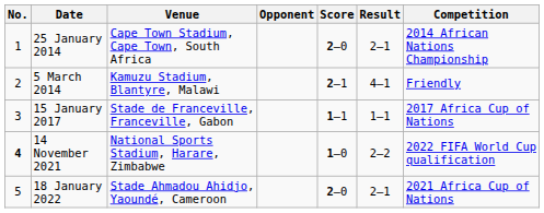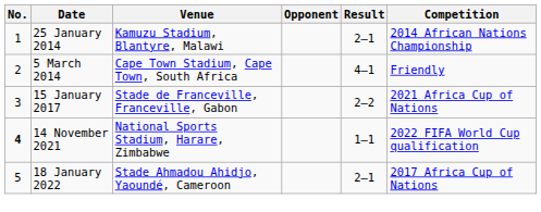 <table class="wikitable plainrowheaders sortable">
 <tr>
 <th>No.</th>
 <th>Date</th>
 <th>Venue</th>
 <th>Opponent</th>
-<th>Score</th>
 <th>Result</th>
 <th>Competition</th>
 </tr>
 <tr>
 <td align=center>1</td>
 <td>25 January 2014</td>
-<td><a href='#'>Cape Town Stadium</a>, <a href='#'>Cape Town</a>, South Africa</td>
+<td><a href='#'>Kamuzu Stadium</a>, <a href='#'>Blantyre</a>, Malawi</td>
 <td></td>
-<td align=center><strong>2</strong>–0</td>
 <td align=center>2–1</td>
 <td><a href='#'>2014 African Nations Championship</a></td>
 </tr>
 <tr>
 <td align=center>2</td>
 <td>5 March 2014</td>
-<td><a href='#'>Kamuzu Stadium</a>, <a href='#'>Blantyre</a>, Malawi</td>
+<td><a href='#'>Cape Town Stadium</a>, <a href='#'>Cape Town</a>, South Africa</td>
 <td></td>
-<td align=center><strong>2</strong>–1</td>
 <td align=center>4–1</td>
 <td><a href='#'>Friendly</a></td>
 </tr>
 <tr>
 <td align=center>3</td>
 <td>15 January 2017</td>
 <td><a href='#'>Stade de Franceville</a>, <a href='#'>Franceville</a>, Gabon</td>
 <td></td>
-<td align=center><strong>1</strong>–1</td>
-<td align=center>1–1</td>
-<td><a href='#'>2017 Africa Cup of Nations</a></td>
+<td align=center>2–2</td>
+<td><a href='#'>2021 Africa Cup of Nations</a></td>
 </tr>
 <tr>
 <td align=center><strong>4</strong></td>
 <td>14 November 2021</td>
 <td><a href='#'>National Sports Stadium</a>, <a href='#'>Harare</a>, Zimbabwe</td>
 <td></td>
-<td align=center><strong>1</strong>–0</td>
-<td align=center>2–2</td>
+<td align=center>1–1</td>
 <td><a href='#'>2022 FIFA World Cup qualification</a></td>
 </tr>
 <tr>
 <td align=center>5</td>
 <td>18 January 2022</td>
 <td><a href='#'>Stade Ahmadou Ahidjo</a>, <a href='#'>Yaoundé</a>, Cameroon</td>
 <td></td>
-<td align=center><strong>2</strong>–0</td>
 <td align=center>2–1</td>
-<td><a href='#'>2021 Africa Cup of Nations</a></td>
+<td><a href='#'>2017 Africa Cup of Nations</a></td>
 </tr>
 </table>
